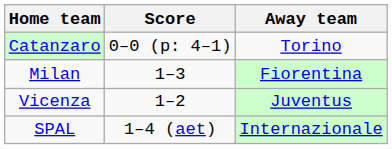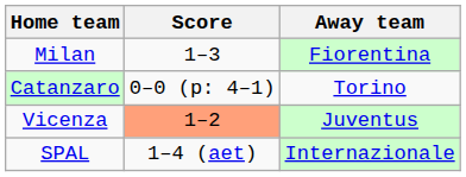 <table class="wikitable" style="text-align: center">
 <tr>
 <th>Home team</th>
 <th>Score</th>
 <th>Away team</th>
 </tr>
 <tr>
+<td><a href='#'>Milan</a></td>
+<td>1–3</td>
+<td bgcolor="#ccffcc"><a href='#'>Fiorentina</a></td>
+</tr>
+<tr>
 <td bgcolor="#ccffcc"><a href='#'>Catanzaro</a></td>
 <td>0–0 (p: 4–1)</td>
 <td><a href='#'>Torino</a></td>
 </tr>
 <tr>
-<td><a href='#'>Milan</a></td>
-<td>1–3</td>
-<td bgcolor="#ccffcc"><a href='#'>Fiorentina</a></td>
-</tr>
-<tr>
 <td><a href='#'>Vicenza</a></td>
-<td>1–2</td>
+<td style="background: lightsalmon;">1–2</td>
 <td bgcolor="#ccffcc"><a href='#'>Juventus</a></td>
 </tr>
 <tr>
 <td><a href='#'>SPAL</a></td>
 <td>1–4 (<a href='#'>aet</a>)</td>
 <td bgcolor="#ccffcc"><a href='#'>Internazionale</a></td>
 </tr>
 </table>
